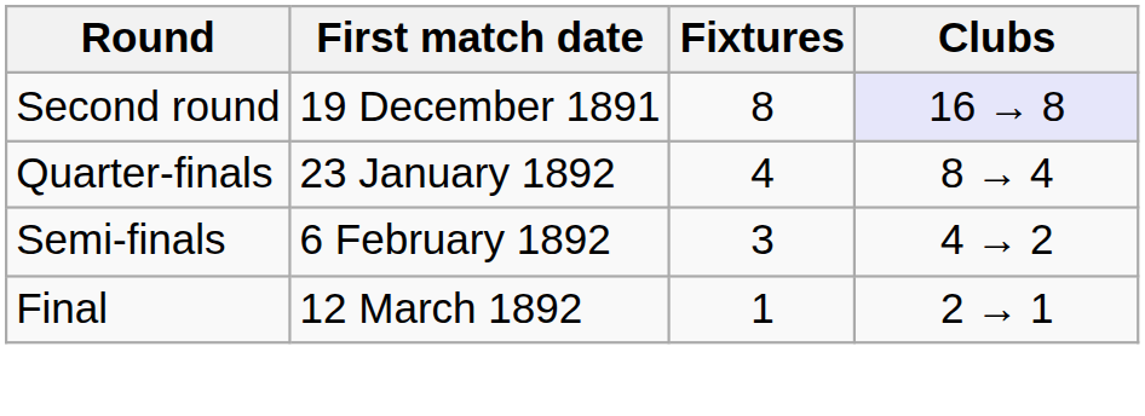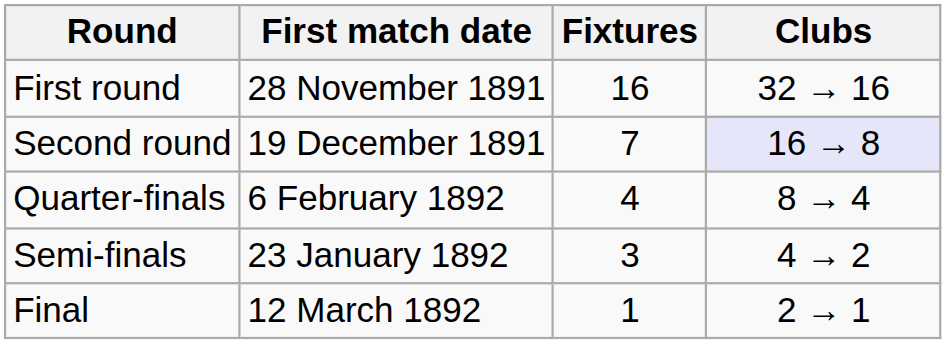 <table class="wikitable">
 <tr>
 <th>Round</th>
 <th>First match date</th>
 <th>Fixtures</th>
 <th width=100>Clubs</th>
 </tr>
 <tr align=center>
+<td align=left>First round</td>
+<td align=left>28 November 1891</td>
+<td>16</td>
+<td>32 → 16</td>
+</tr>
+<tr align=center>
 <td align=left>Second round</td>
 <td align=left>19 December 1891</td>
-<td>8</td>
+<td>7</td>
 <td style="background: lavender;">16 → 8</td>
 </tr>
 <tr align=center>
 <td align=left>Quarter-finals</td>
-<td align=left>23 January 1892</td>
+<td align=left>6 February 1892</td>
 <td>4</td>
 <td>8 → 4</td>
 </tr>
 <tr align=center>
 <td align=left>Semi-finals</td>
-<td align=left>6 February 1892</td>
+<td align=left>23 January 1892</td>
 <td>3</td>
 <td>4 → 2</td>
 </tr>
 <tr align=center>
 <td align=left>Final</td>
 <td align=left>12 March 1892</td>
 <td>1</td>
 <td>2 → 1</td>
 </tr>
 </table>
